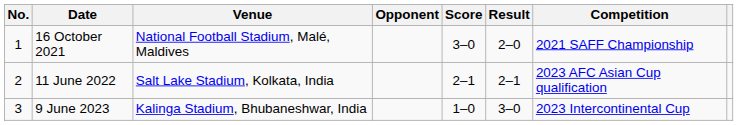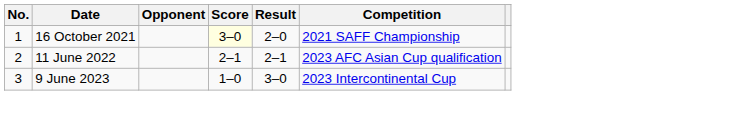 <table class="wikitable sortable">
 <tr>
 <th scope=col>No.</th>
 <th scope=col>Date</th>
-<th scope=col>Venue</th>
 <th scope=col>Opponent</th>
 <th scope=col>Score</th>
 <th scope=col>Result</th>
 <th scope=col>Competition</th>
 <th scope="col" class="unsortable"></th>
 </tr>
 <tr>
 <td align="center">1</td>
 <td>16 October 2021</td>
-<td><a href='#'>National Football Stadium</a>, Malé, Maldives</td>
 <td></td>
-<td align="center">3–0</td>
+<td align="center" style="background: lightyellow;">3–0</td>
 <td align="center">2–0</td>
 <td><a href='#'>2021 SAFF Championship</a></td>
 <td></td>
 </tr>
 <tr>
 <td align="center">2</td>
 <td>11 June 2022</td>
-<td><a href='#'>Salt Lake Stadium</a>, Kolkata, India</td>
 <td></td>
 <td align="center">2–1</td>
 <td align="center">2–1</td>
 <td><a href='#'>2023 AFC Asian Cup qualification</a></td>
 <td></td>
 </tr>
 <tr>
 <td align="center">3</td>
 <td>9 June 2023</td>
-<td><a href='#'>Kalinga Stadium</a>, Bhubaneshwar, India</td>
 <td></td>
 <td align="center">1–0</td>
 <td align="center">3–0</td>
 <td><a href='#'>2023 Intercontinental Cup</a></td>
 <td></td>
 </tr>
 </table>
